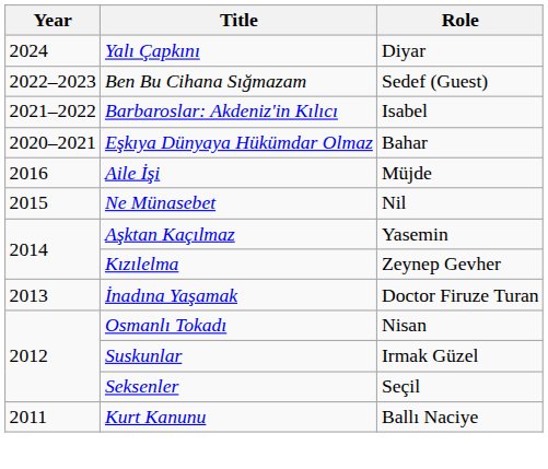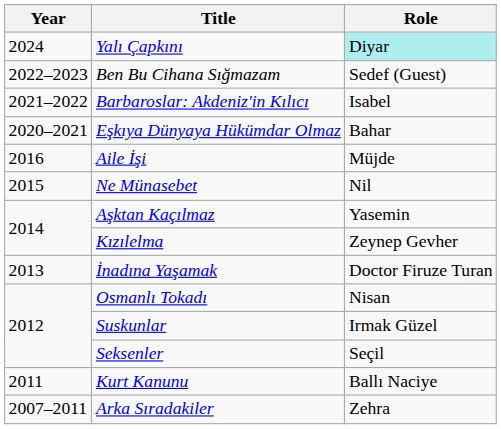 <table class="wikitable">
 <tr>
 <th>Year</th>
 <th>Title</th>
 <th>Role</th>
 </tr>
 <tr>
 <td>2024</td>
 <td><em><a href='#'>Yalı Çapkını</a></em></td>
-<td>Diyar</td>
+<td style="background: paleturquoise;">Diyar</td>
 </tr>
 <tr>
 <td>2022–2023</td>
 <td><em>Ben Bu Cihana Sığmazam</em></td>
 <td>Sedef (Guest)</td>
 </tr>
 <tr>
 <td>2021–2022</td>
 <td><em><a href='#'>Barbaroslar: Akdeniz'in Kılıcı</a></em></td>
 <td>Isabel</td>
 </tr>
 <tr>
 <td>2020–2021</td>
 <td><em><a href='#'>Eşkıya Dünyaya Hükümdar Olmaz</a></em></td>
 <td>Bahar</td>
 </tr>
 <tr>
 <td>2016</td>
 <td><em><a href='#'>Aile İşi</a></em></td>
 <td>Müjde</td>
 </tr>
 <tr>
 <td>2015</td>
 <td><em><a href='#'>Ne Münasebet</a></em></td>
 <td>Nil</td>
 </tr>
 <tr>
 <td rowspan="2">2014</td>
 <td><em><a href='#'>Aşktan Kaçılmaz</a></em></td>
 <td>Yasemin</td>
 </tr>
 <tr>
 <td><em><a href='#'>Kızılelma</a></em></td>
 <td>Zeynep Gevher</td>
 </tr>
 <tr>
 <td>2013</td>
 <td><em><a href='#'>İnadına Yaşamak</a></em></td>
 <td>Doctor Firuze Turan</td>
 </tr>
 <tr>
 <td rowspan="3">2012</td>
 <td><em><a href='#'>Osmanlı Tokadı</a></em></td>
 <td>Nisan</td>
 </tr>
 <tr>
 <td><em><a href='#'>Suskunlar</a></em></td>
 <td>Irmak Güzel</td>
 </tr>
 <tr>
 <td><em><a href='#'>Seksenler</a></em></td>
 <td>Seçil</td>
 </tr>
 <tr>
 <td>2011</td>
 <td><em><a href='#'>Kurt Kanunu</a></em></td>
 <td>Ballı Naciye</td>
 </tr>
+<tr>
+<td>2007–2011</td>
+<td><em><a href='#'>Arka Sıradakiler</a></em></td>
+<td>Zehra</td>
+</tr>
 </table>
